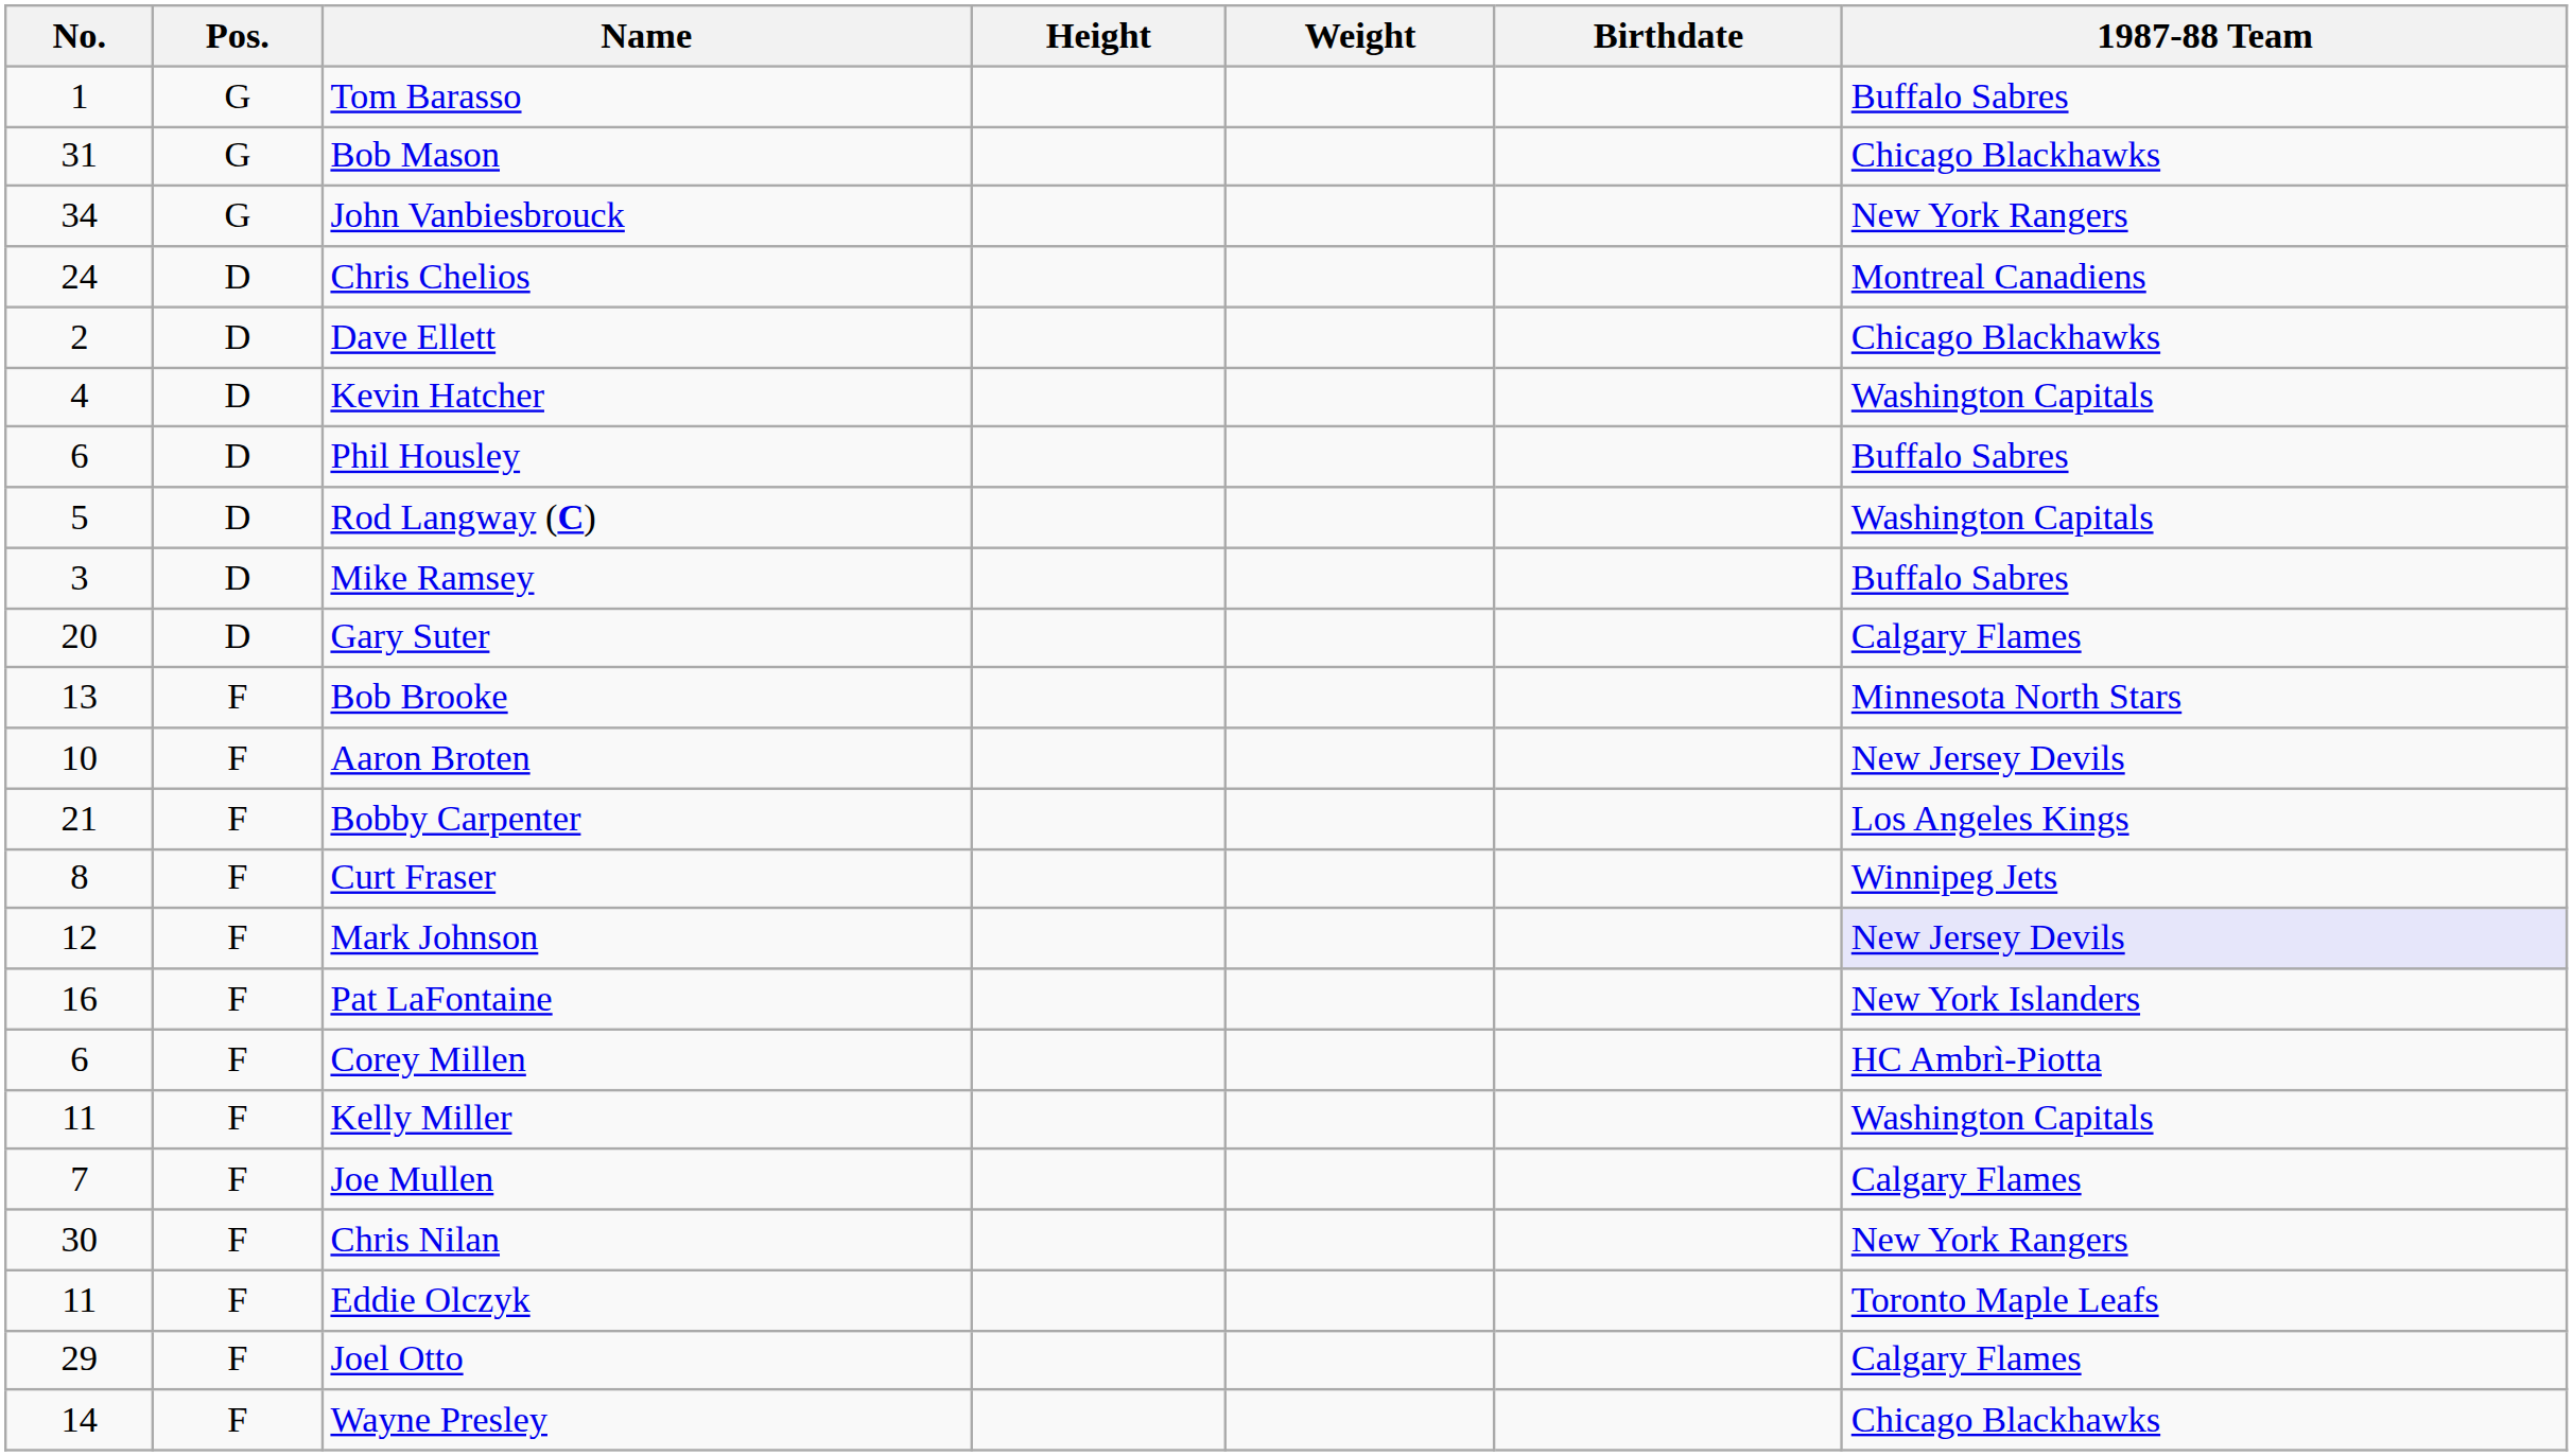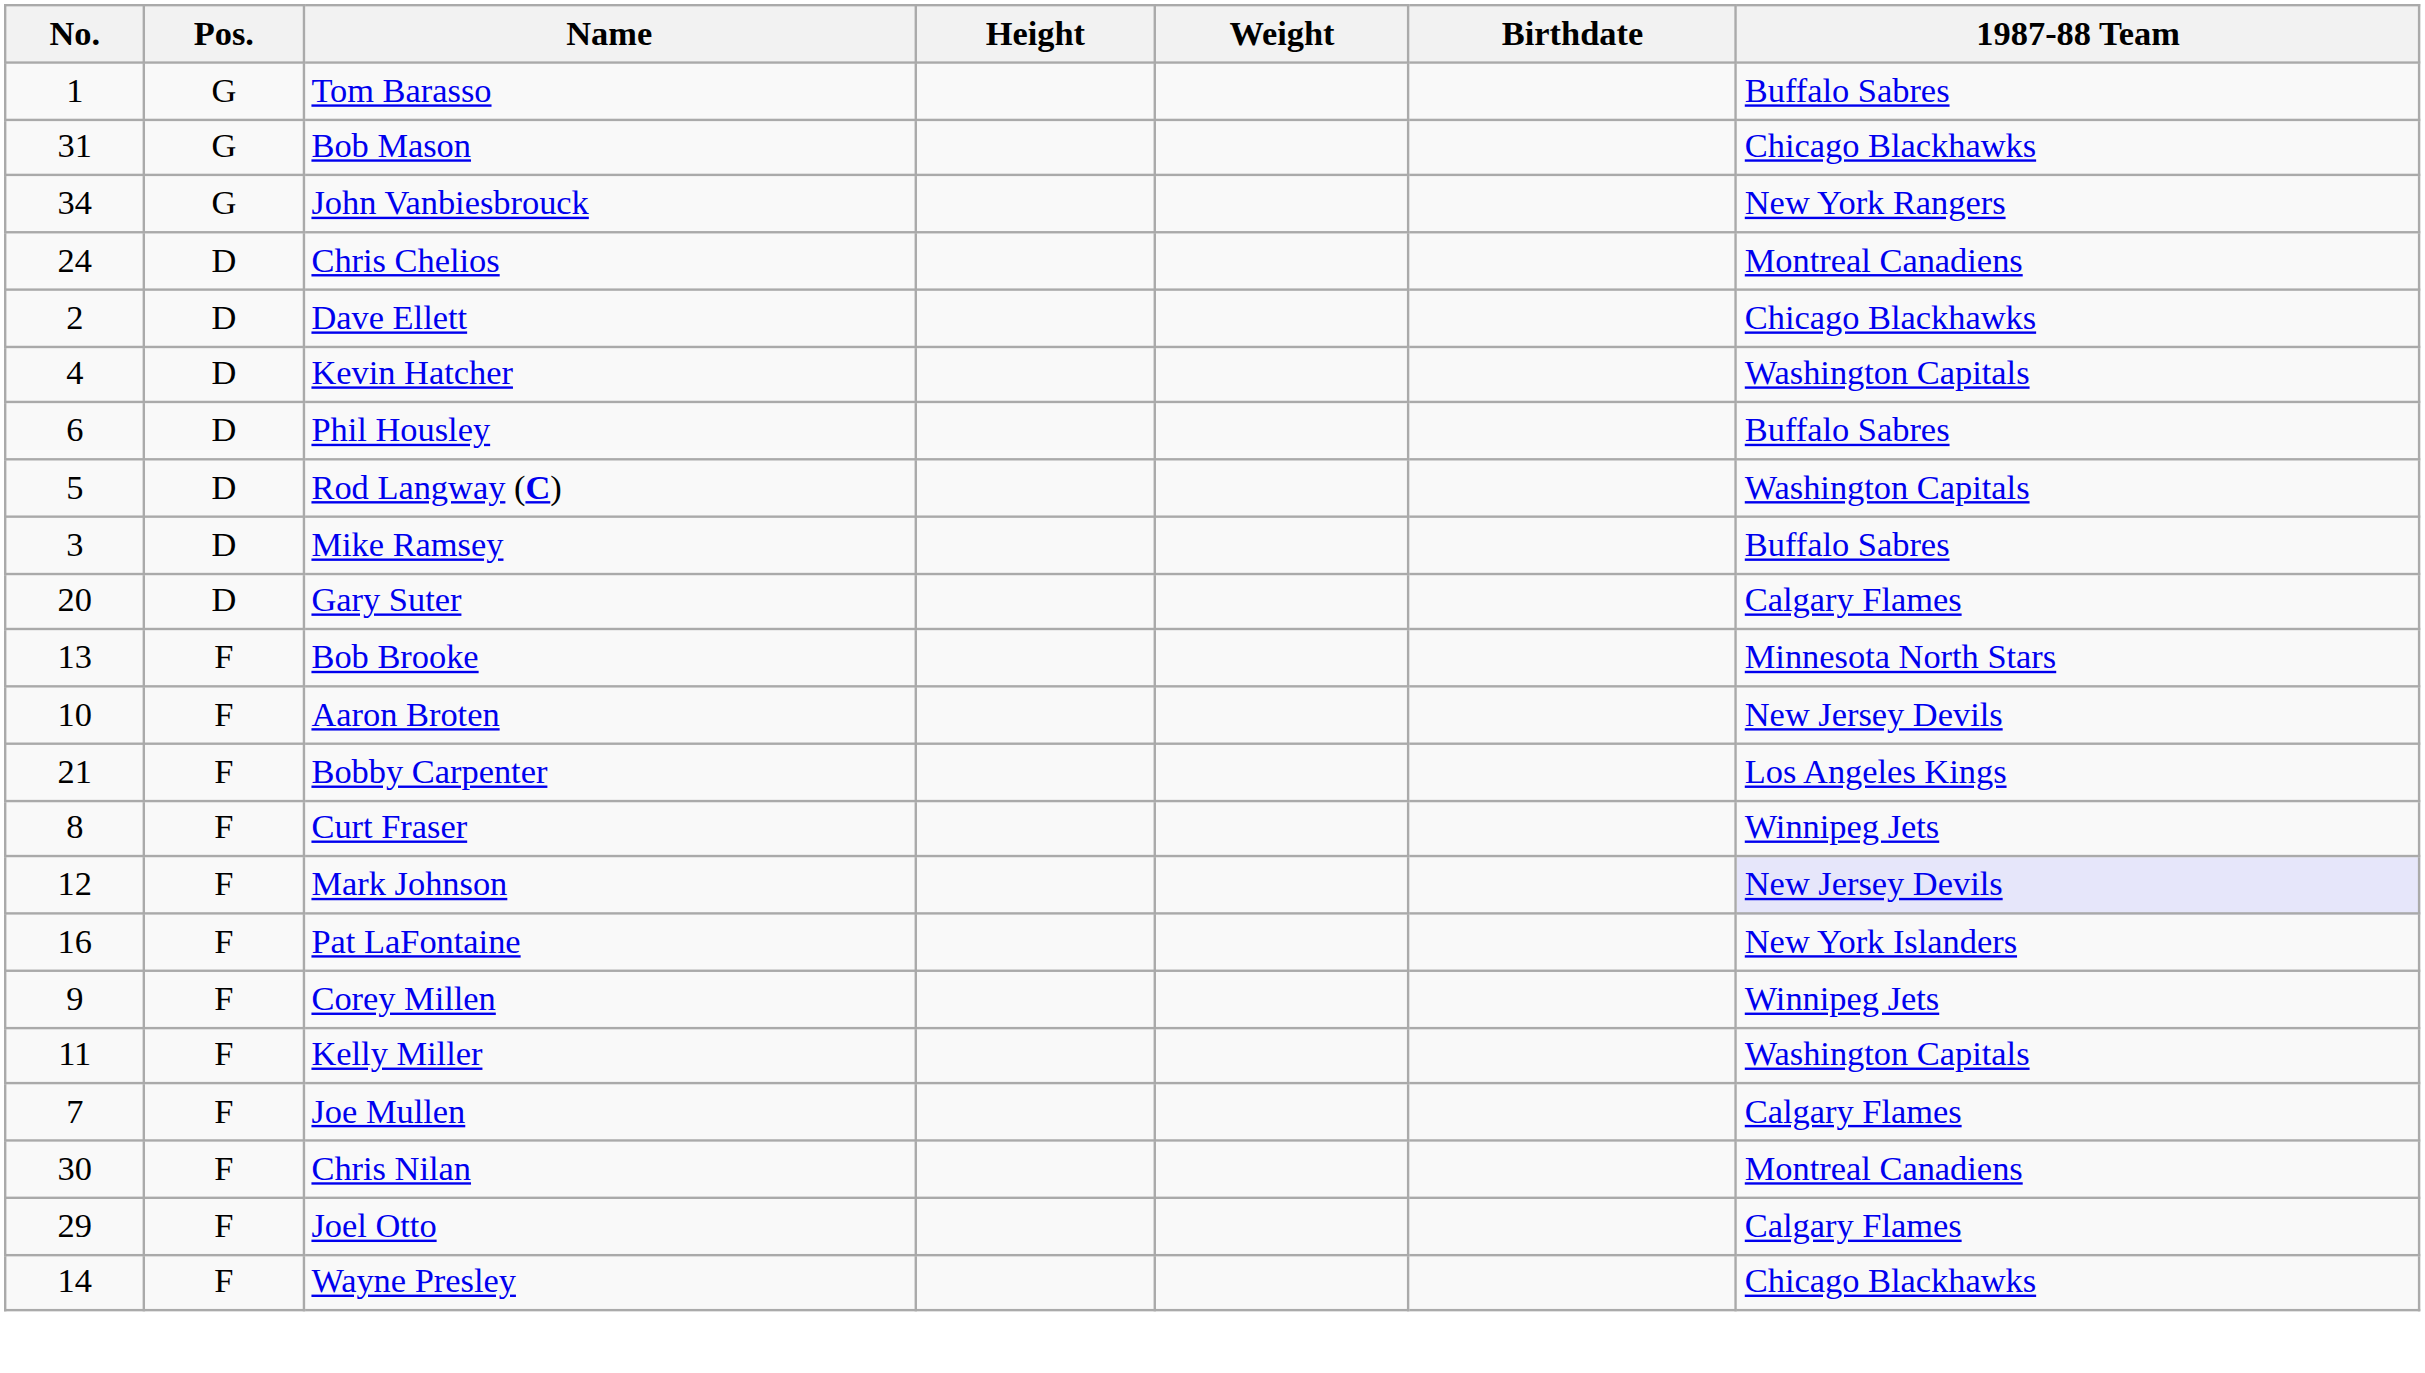 <table class="wikitable sortable" width="80%" style="font-size: 90%; text-align: center;">
 <tr>
 <th>No.</th>
 <th>Pos.</th>
 <th>Name</th>
 <th>Height</th>
 <th>Weight</th>
 <th>Birthdate</th>
 <th>1987-88 Team</th>
 </tr>
 <tr>
 <td>1</td>
 <td>G</td>
 <td style="text-align:left;"><a href='#'>Tom Barasso</a></td>
 <td></td>
 <td></td>
 <td style="text-align:right;"></td>
 <td style="text-align:left;"> <a href='#'>Buffalo Sabres</a></td>
 </tr>
 <tr>
 <td>31</td>
 <td>G</td>
 <td style="text-align:left;"><a href='#'>Bob Mason</a></td>
 <td></td>
 <td></td>
 <td style="text-align:right;"></td>
 <td style="text-align:left;"> <a href='#'>Chicago Blackhawks</a></td>
 </tr>
 <tr>
 <td>34</td>
 <td>G</td>
 <td style="text-align:left;"><a href='#'>John Vanbiesbrouck</a></td>
 <td></td>
 <td></td>
 <td style="text-align:right;"></td>
 <td style="text-align:left;"> <a href='#'>New York Rangers</a></td>
 </tr>
 <tr>
 <td>24</td>
 <td>D</td>
 <td style="text-align:left;"><a href='#'>Chris Chelios</a></td>
 <td></td>
 <td></td>
 <td style="text-align:right;"></td>
 <td style="text-align:left;"> <a href='#'>Montreal Canadiens</a></td>
 </tr>
 <tr>
 <td>2</td>
 <td>D</td>
 <td style="text-align:left;"><a href='#'>Dave Ellett</a></td>
 <td></td>
 <td></td>
 <td style="text-align:right;"></td>
 <td style="text-align:left;"> <a href='#'>Chicago Blackhawks</a></td>
 </tr>
 <tr>
 <td>4</td>
 <td>D</td>
 <td style="text-align:left;"><a href='#'>Kevin Hatcher</a></td>
 <td></td>
 <td></td>
 <td style="text-align:right;"></td>
 <td style="text-align:left;"> <a href='#'>Washington Capitals</a></td>
 </tr>
 <tr>
 <td>6</td>
 <td>D</td>
 <td style="text-align:left;"><a href='#'>Phil Housley</a></td>
 <td></td>
 <td></td>
 <td style="text-align:right;"></td>
 <td style="text-align:left;"> <a href='#'>Buffalo Sabres</a></td>
 </tr>
 <tr>
 <td>5</td>
 <td>D</td>
 <td style="text-align:left;"><a href='#'>Rod Langway</a> (<strong><a href='#'>C</a></strong>)</td>
 <td></td>
 <td></td>
 <td style="text-align:right;"></td>
 <td style="text-align:left;"> <a href='#'>Washington Capitals</a></td>
 </tr>
 <tr>
 <td>3</td>
 <td>D</td>
 <td style="text-align:left;"><a href='#'>Mike Ramsey</a></td>
 <td></td>
 <td></td>
 <td style="text-align:right;"></td>
 <td style="text-align:left;"> <a href='#'>Buffalo Sabres</a></td>
 </tr>
 <tr>
 <td>20</td>
 <td>D</td>
 <td style="text-align:left;"><a href='#'>Gary Suter</a></td>
 <td></td>
 <td></td>
 <td style="text-align:right;"></td>
 <td style="text-align:left;"> <a href='#'>Calgary Flames</a></td>
 </tr>
 <tr>
 <td>13</td>
 <td>F</td>
 <td style="text-align:left;"><a href='#'>Bob Brooke</a></td>
 <td></td>
 <td></td>
 <td style="text-align:right;"></td>
 <td style="text-align:left;"> <a href='#'>Minnesota North Stars</a></td>
 </tr>
 <tr>
 <td>10</td>
 <td>F</td>
 <td style="text-align:left;"><a href='#'>Aaron Broten</a></td>
 <td></td>
 <td></td>
 <td style="text-align:right;"></td>
 <td style="text-align:left;"> <a href='#'>New Jersey Devils</a></td>
 </tr>
 <tr>
 <td>21</td>
 <td>F</td>
 <td style="text-align:left;"><a href='#'>Bobby Carpenter</a></td>
 <td></td>
 <td></td>
 <td style="text-align:right;"></td>
 <td style="text-align:left;"> <a href='#'>Los Angeles Kings</a></td>
 </tr>
 <tr>
 <td>8</td>
 <td>F</td>
 <td style="text-align:left;"><a href='#'>Curt Fraser</a></td>
 <td></td>
 <td></td>
 <td style="text-align:right;"></td>
 <td style="text-align:left;"> <a href='#'>Winnipeg Jets</a></td>
 </tr>
 <tr>
 <td>12</td>
 <td>F</td>
 <td style="text-align:left;"><a href='#'>Mark Johnson</a></td>
 <td></td>
 <td></td>
 <td style="text-align:right;"></td>
 <td style="background: lavender; text-align:left;"> <a href='#'>New Jersey Devils</a></td>
 </tr>
 <tr>
 <td>16</td>
 <td>F</td>
 <td style="text-align:left;"><a href='#'>Pat LaFontaine</a></td>
 <td></td>
 <td></td>
 <td style="text-align:right;"></td>
 <td style="text-align:left;"> <a href='#'>New York Islanders</a></td>
 </tr>
 <tr>
-<td>6</td>
+<td>9</td>
 <td>F</td>
 <td style="text-align:left;"><a href='#'>Corey Millen</a></td>
 <td></td>
 <td></td>
 <td style="text-align:right;"></td>
-<td style="text-align:left;"> <a href='#'>HC Ambrì-Piotta</a></td>
+<td style="text-align:left;"> <a href='#'>Winnipeg Jets</a></td>
 </tr>
 <tr>
 <td>11</td>
 <td>F</td>
 <td style="text-align:left;"><a href='#'>Kelly Miller</a></td>
 <td></td>
 <td></td>
 <td style="text-align:right;"></td>
 <td style="text-align:left;"> <a href='#'>Washington Capitals</a></td>
 </tr>
 <tr>
 <td>7</td>
 <td>F</td>
 <td style="text-align:left;"><a href='#'>Joe Mullen</a></td>
 <td></td>
 <td></td>
 <td style="text-align:right;"></td>
 <td style="text-align:left;"> <a href='#'>Calgary Flames</a></td>
 </tr>
 <tr>
 <td>30</td>
 <td>F</td>
 <td style="text-align:left;"><a href='#'>Chris Nilan</a></td>
 <td></td>
 <td></td>
 <td style="text-align:right;"></td>
-<td style="text-align:left;"> <a href='#'>New York Rangers</a></td>
-</tr>
-<tr>
-<td>11</td>
-<td>F</td>
-<td style="text-align:left;"><a href='#'>Eddie Olczyk</a></td>
-<td></td>
-<td></td>
-<td style="text-align:right;"></td>
-<td style="text-align:left;"> <a href='#'>Toronto Maple Leafs</a></td>
+<td style="text-align:left;"> <a href='#'>Montreal Canadiens</a></td>
 </tr>
 <tr>
 <td>29</td>
 <td>F</td>
 <td style="text-align:left;"><a href='#'>Joel Otto</a></td>
 <td></td>
 <td></td>
 <td style="text-align:right;"></td>
 <td style="text-align:left;"> <a href='#'>Calgary Flames</a></td>
 </tr>
 <tr>
 <td>14</td>
 <td>F</td>
 <td style="text-align:left;"><a href='#'>Wayne Presley</a></td>
 <td></td>
 <td></td>
 <td style="text-align:right;"></td>
 <td style="text-align:left;"> <a href='#'>Chicago Blackhawks</a></td>
 </tr>
 </table>
